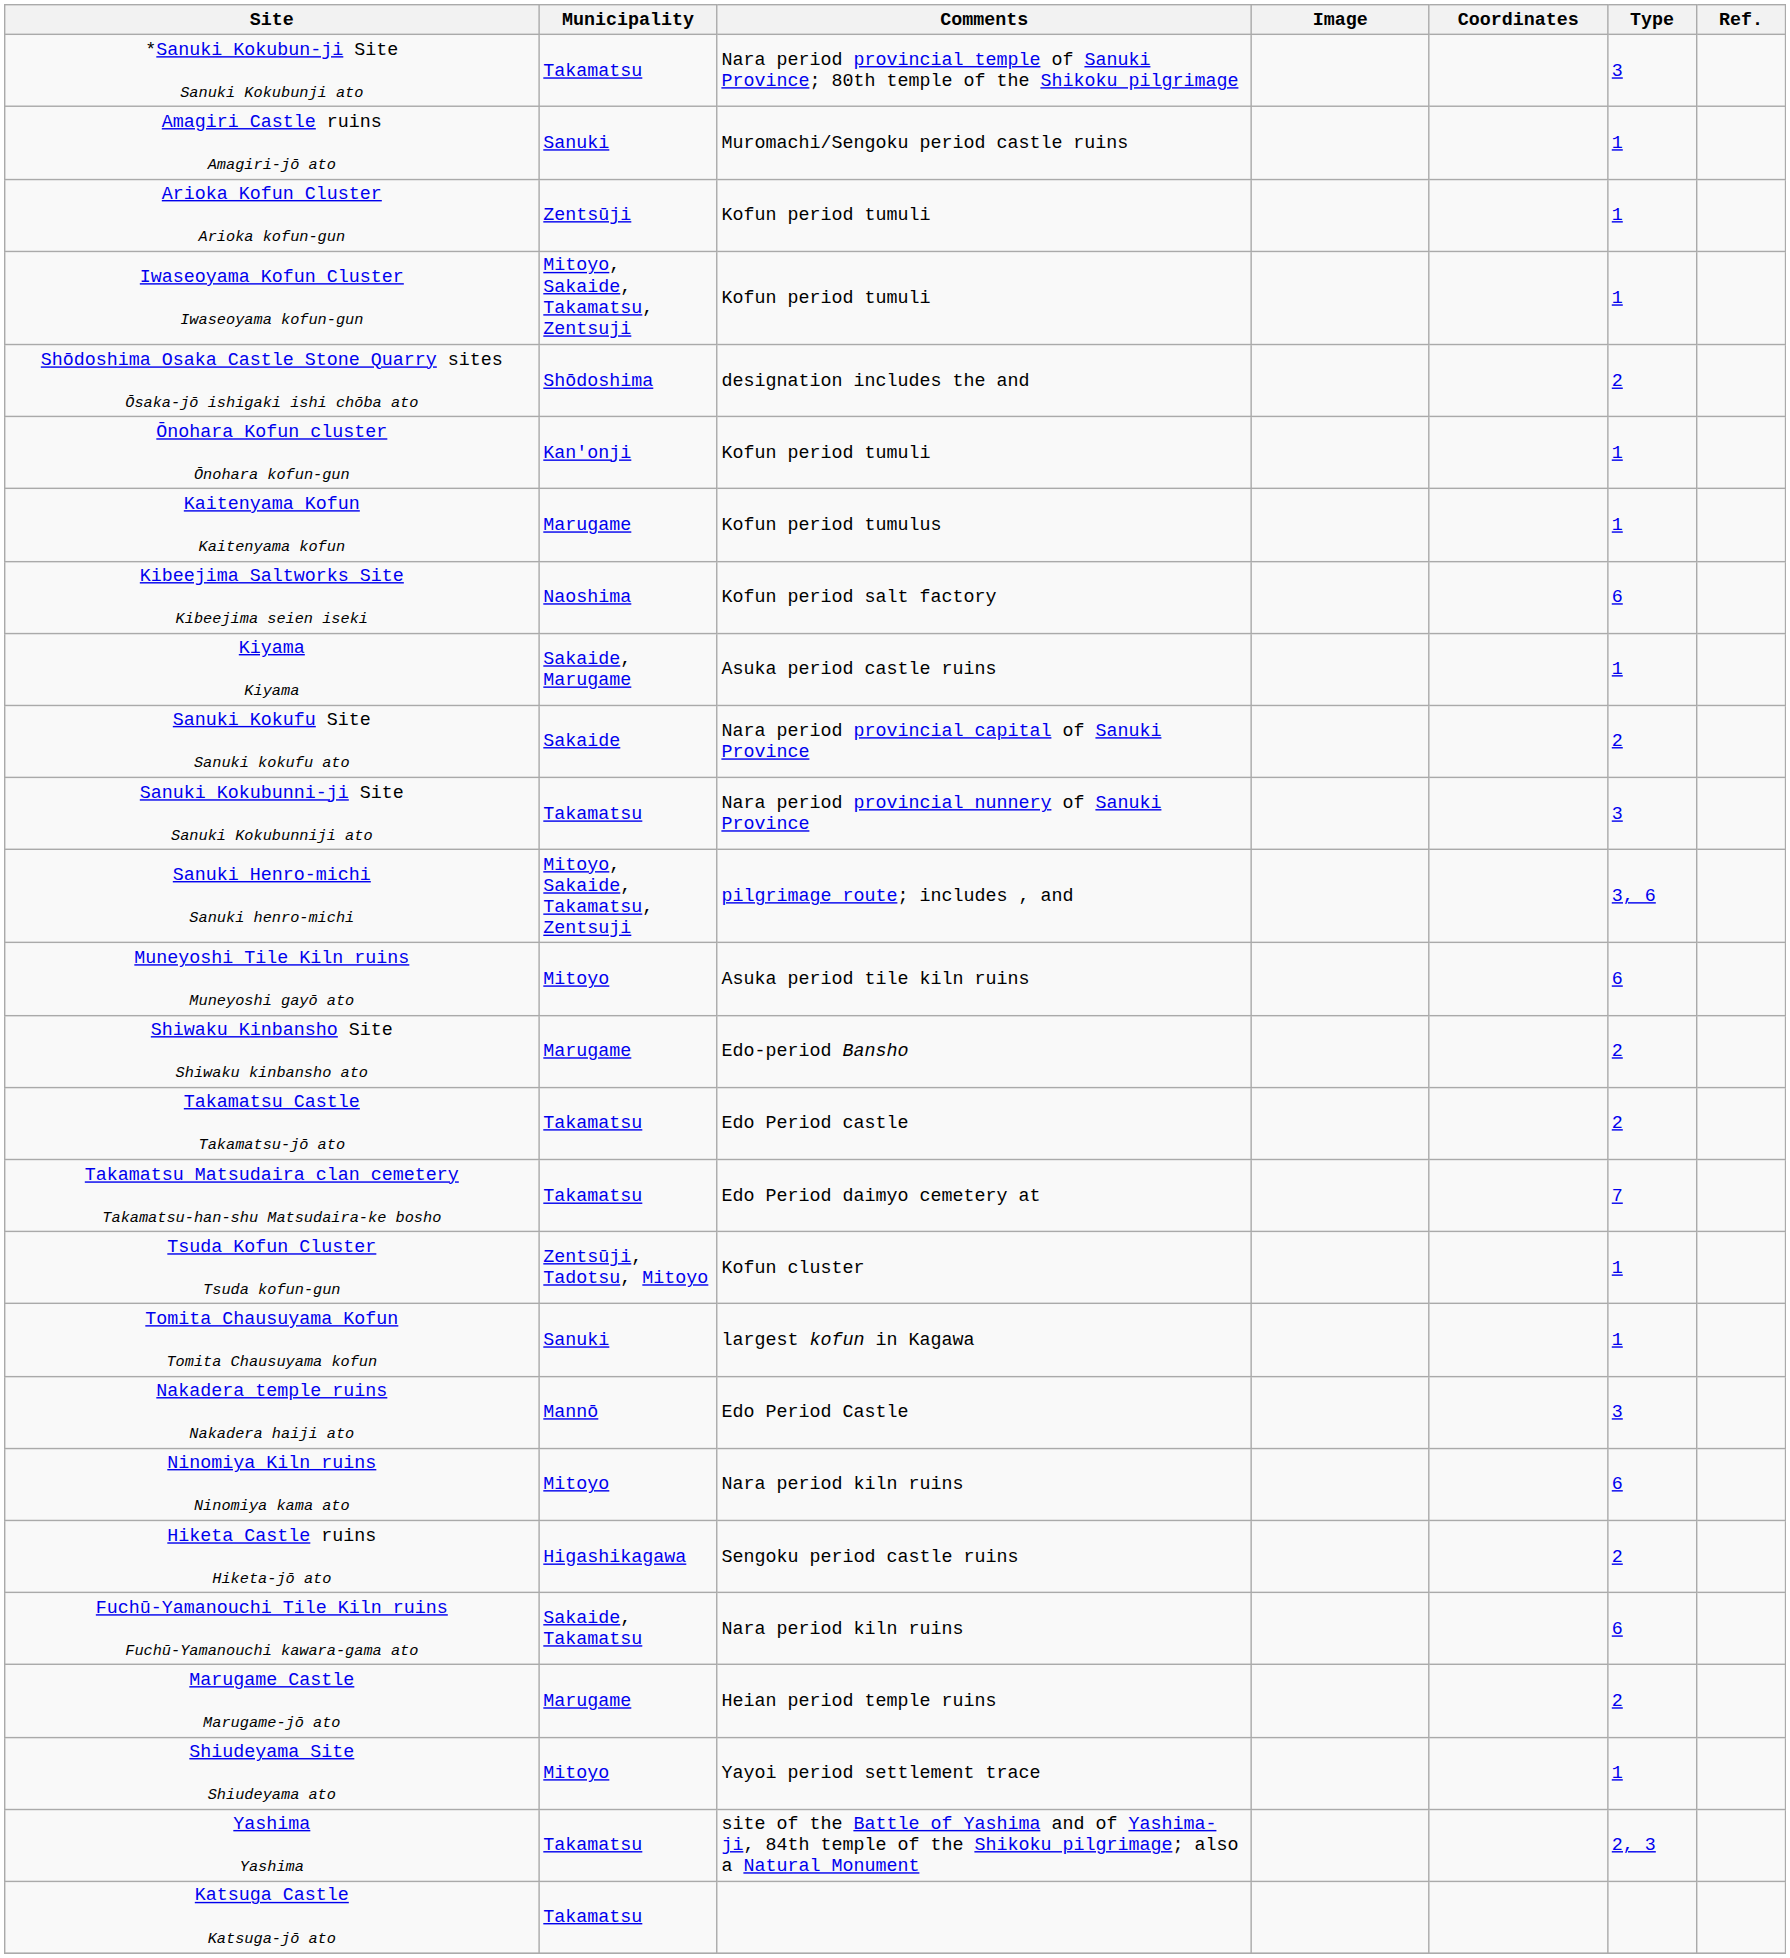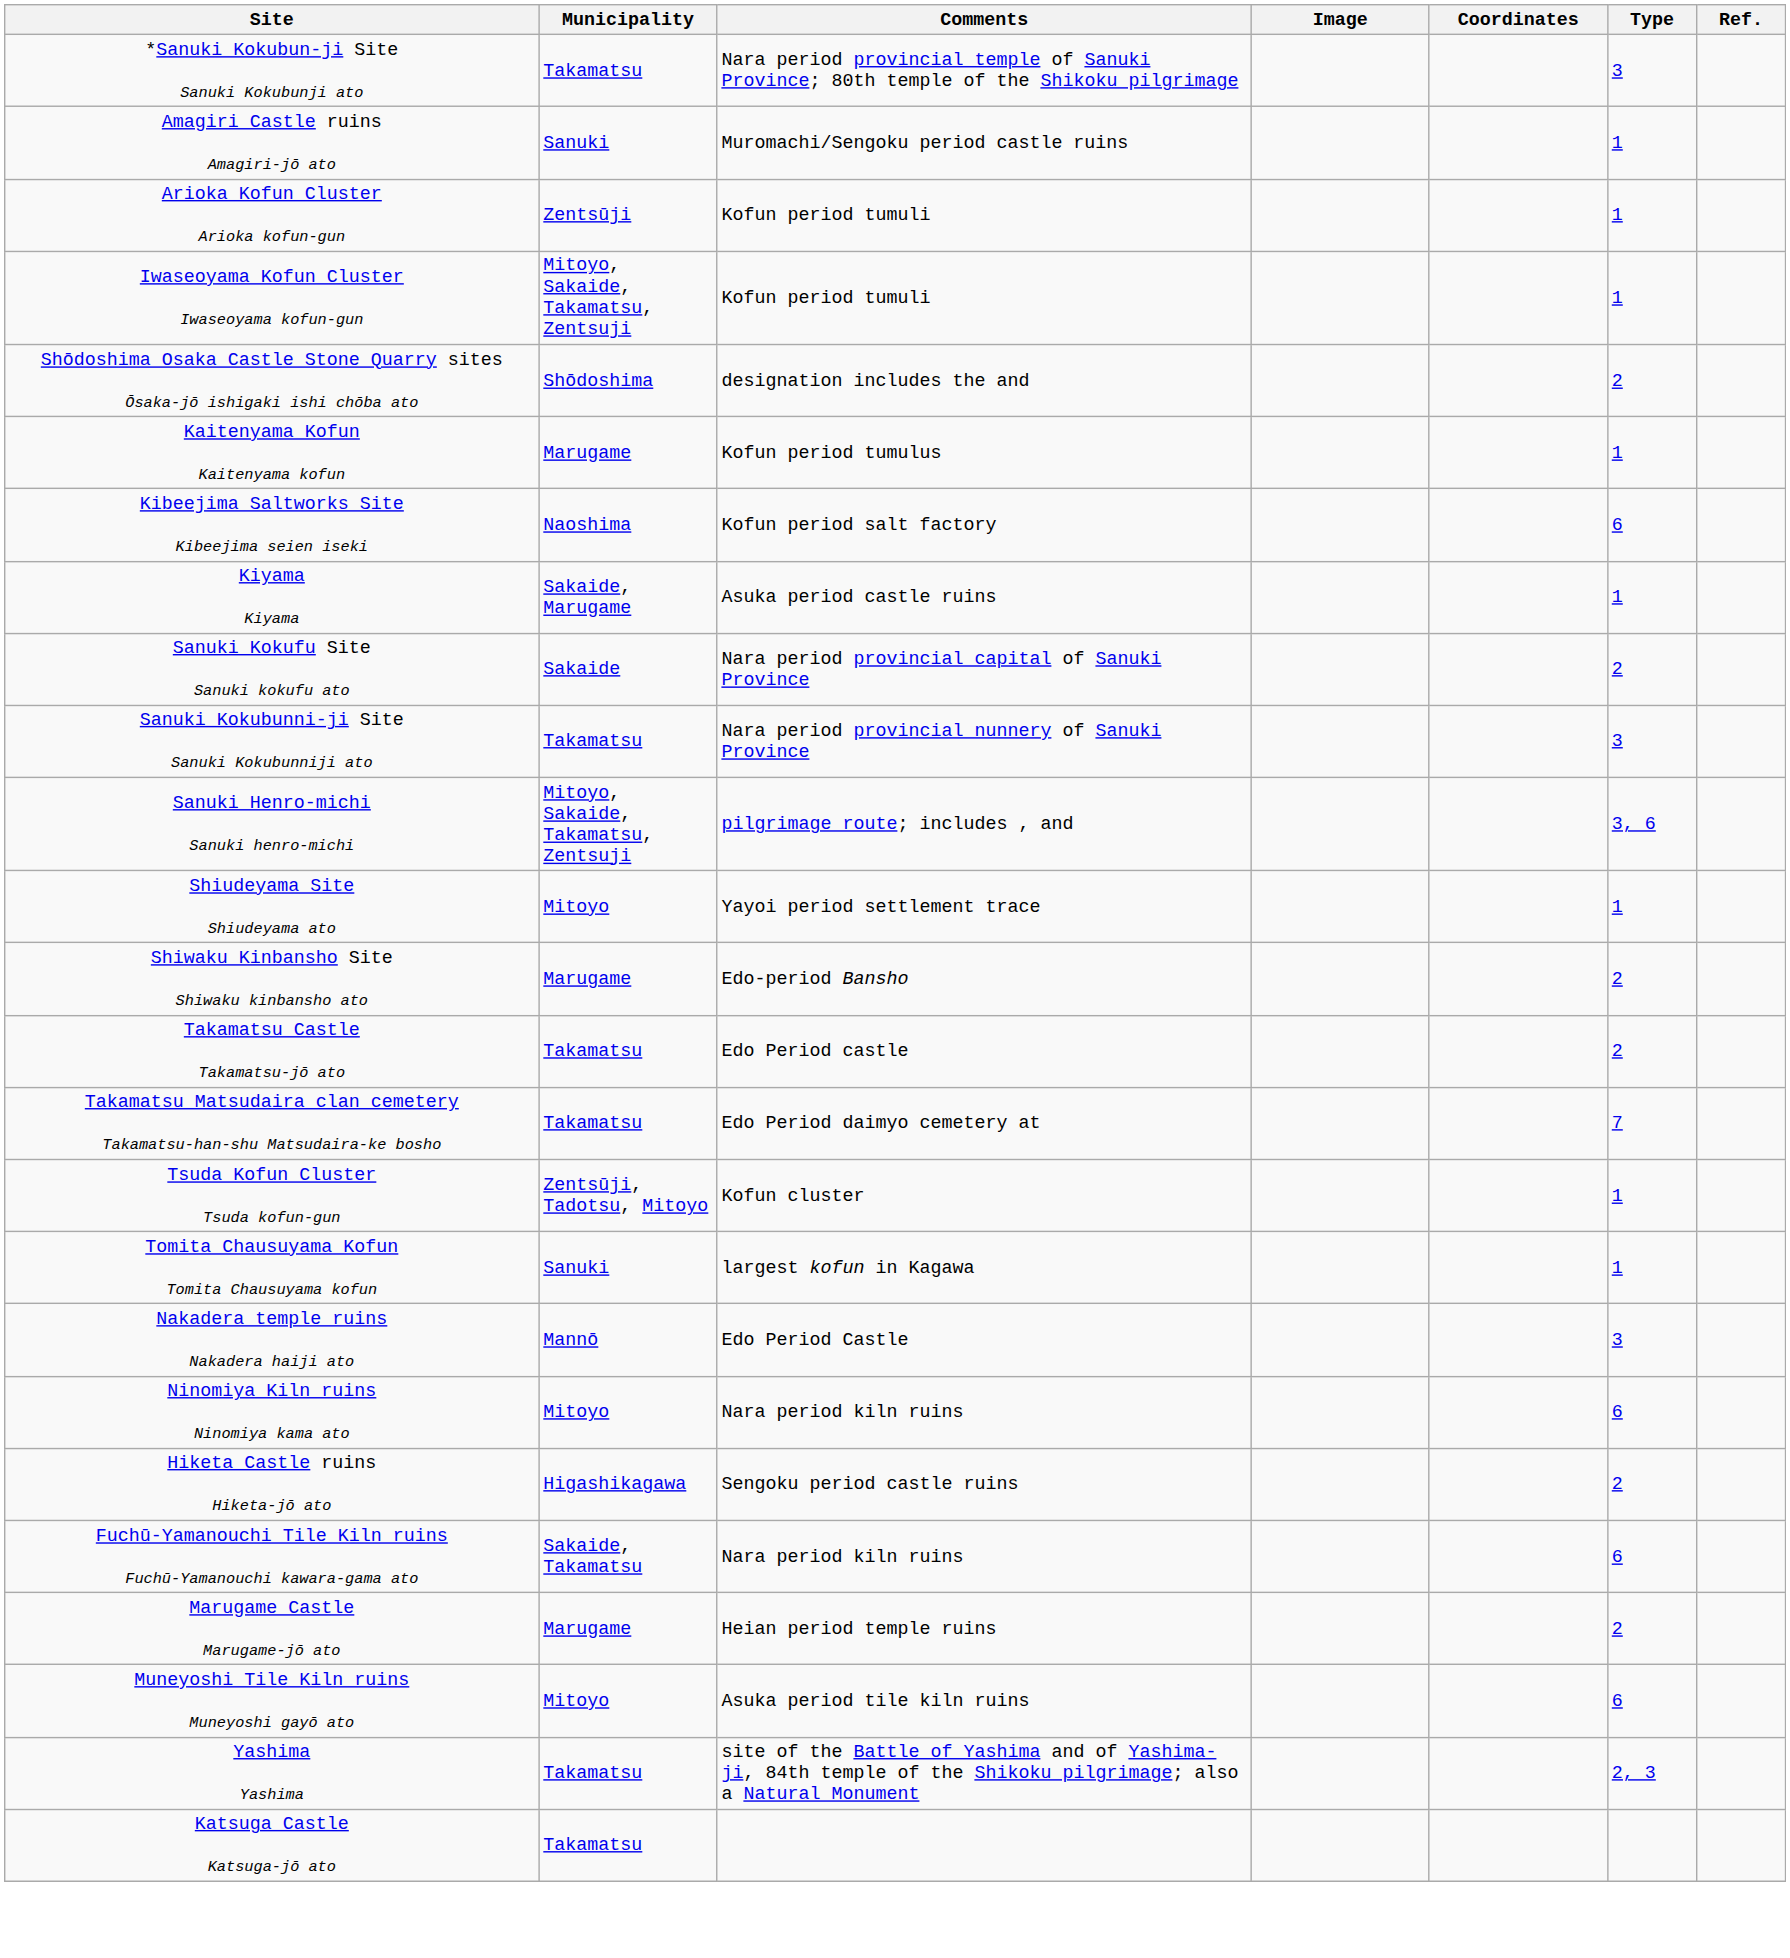 <table class="wikitable sortable"  style="width:100%;">
 <tr>
 <th width="30%" align="left">Site</th>
 <th width="10%" align="left">Municipality</th>
 <th width="30%" align="left" class="unsortable">Comments</th>
 <th width="10%" align="left"  class="unsortable">Image</th>
 <th width="10%" align="left" class="unsortable">Coordinates</th>
 <th width="5%" align="left">Type</th>
 <th width="5%" align="left"  class="unsortable">Ref.</th>
 </tr>
 <tr>
 <td align="center">*<a href='#'>Sanuki Kokubun-ji</a> Site<br><br><small><em>Sanuki Kokubunji ato</em></small></td>
 <td><a href='#'>Takamatsu</a></td>
 <td>Nara period  <a href='#'>provincial temple</a> of <a href='#'>Sanuki Province</a>; 80th temple of the <a href='#'>Shikoku pilgrimage</a></td>
 <td></td>
 <td></td>
 <td><a href='#'>3</a></td>
 <td></td>
 </tr>
 <tr>
 <td align="center"><a href='#'>Amagiri Castle</a> ruins<br><br><small><em>Amagiri-jō ato</em></small></td>
 <td><a href='#'>Sanuki</a></td>
 <td>Muromachi/Sengoku period castle ruins</td>
 <td></td>
 <td></td>
 <td><a href='#'>1</a></td>
 <td></td>
 </tr>
 <tr>
 <td align="center"><a href='#'>Arioka Kofun Cluster</a><br><br><small><em>Arioka kofun-gun</em></small></td>
 <td><a href='#'>Zentsūji</a></td>
 <td>Kofun period tumuli</td>
 <td></td>
 <td></td>
 <td><a href='#'>1</a></td>
 <td></td>
 </tr>
 <tr>
 <td align="center"><a href='#'>Iwaseoyama Kofun Cluster</a><br><br><small><em>Iwaseoyama kofun-gun</em></small></td>
 <td><a href='#'>Mitoyo</a>, <a href='#'>Sakaide</a>, <a href='#'>Takamatsu</a>, <a href='#'>Zentsuji</a></td>
 <td>Kofun period tumuli</td>
 <td></td>
 <td></td>
 <td><a href='#'>1</a></td>
 <td></td>
 </tr>
 <tr>
 <td align="center"><a href='#'>Shōdoshima Osaka Castle Stone Quarry</a> sites<br><br><small><em>Ōsaka-jō ishigaki ishi chōba ato</em></small></td>
 <td><a href='#'>Shōdoshima</a></td>
 <td>designation includes the  and </td>
 <td></td>
 <td></td>
 <td><a href='#'>2</a></td>
-<td></td>
-</tr>
-<tr>
-<td align="center"><a href='#'>Ōnohara Kofun cluster</a><br><br><small><em>Ōnohara kofun-gun</em></small></td>
-<td><a href='#'>Kan'onji</a></td>
-<td>Kofun period tumuli</td>
-<td></td>
-<td></td>
-<td><a href='#'>1</a></td>
 <td></td>
 </tr>
 <tr>
 <td align="center"><a href='#'>Kaitenyama Kofun</a><br><br><small><em>Kaitenyama kofun</em></small></td>
 <td><a href='#'>Marugame</a></td>
 <td>Kofun period tumulus</td>
 <td></td>
 <td></td>
 <td><a href='#'>1</a></td>
 <td></td>
 </tr>
 <tr>
 <td align="center"><a href='#'>Kibeejima Saltworks Site</a><br><br><small><em>Kibeejima seien iseki</em></small></td>
 <td><a href='#'>Naoshima</a></td>
 <td>Kofun period salt factory</td>
 <td></td>
 <td></td>
 <td><a href='#'>6</a></td>
 <td></td>
 </tr>
 <tr>
 <td align="center"><a href='#'>Kiyama</a><br><br><small><em>Kiyama</em></small></td>
 <td><a href='#'>Sakaide</a>, <a href='#'>Marugame</a></td>
 <td>Asuka period castle ruins</td>
 <td></td>
 <td></td>
 <td><a href='#'>1</a></td>
 <td></td>
 </tr>
 <tr>
 <td align="center"><a href='#'>Sanuki Kokufu</a> Site<br><br><small><em>Sanuki kokufu ato</em></small></td>
 <td><a href='#'>Sakaide</a></td>
 <td>Nara period <a href='#'>provincial capital</a> of <a href='#'>Sanuki Province</a></td>
 <td></td>
 <td></td>
 <td><a href='#'>2</a></td>
 <td></td>
 </tr>
 <tr>
 <td align="center"><a href='#'>Sanuki Kokubunni-ji</a> Site<br><br><small><em>Sanuki Kokubunniji ato</em></small></td>
 <td><a href='#'>Takamatsu</a></td>
 <td>Nara period <a href='#'>provincial nunnery</a> of <a href='#'>Sanuki Province</a></td>
 <td></td>
 <td></td>
 <td><a href='#'>3</a></td>
 <td></td>
 </tr>
 <tr>
 <td align="center"><a href='#'>Sanuki Henro-michi</a><br><br><small><em>Sanuki henro-michi</em></small></td>
 <td><a href='#'>Mitoyo</a>, <a href='#'>Sakaide</a>, <a href='#'>Takamatsu</a>, <a href='#'>Zentsuji</a></td>
 <td><a href='#'>pilgrimage route</a>; includes ,  and </td>
 <td></td>
 <td></td>
 <td><a href='#'>3, 6</a></td>
 <td></td>
 </tr>
 <tr>
-<td align="center"><a href='#'>Muneyoshi Tile Kiln ruins</a><br><br><small><em>Muneyoshi gayō ato</em></small></td>
+<td align="center"><a href='#'>Shiudeyama Site</a><br><br><small><em>Shiudeyama ato</em></small></td>
 <td><a href='#'>Mitoyo</a></td>
-<td>Asuka period tile kiln ruins</td>
+<td>Yayoi period settlement trace</td>
 <td></td>
 <td></td>
-<td><a href='#'>6</a></td>
+<td><a href='#'>1</a></td>
 <td></td>
 </tr>
 <tr>
 <td align="center"><a href='#'>Shiwaku Kinbansho</a> Site<br><br><small><em>Shiwaku kinbansho ato</em></small></td>
 <td><a href='#'>Marugame</a></td>
 <td>Edo-period <em>Bansho</em></td>
 <td></td>
 <td></td>
 <td><a href='#'>2</a></td>
 <td></td>
 </tr>
 <tr>
 <td align="center"><a href='#'>Takamatsu Castle</a><br><br><small><em>Takamatsu-jō ato</em></small></td>
 <td><a href='#'>Takamatsu</a></td>
 <td>Edo Period castle</td>
 <td></td>
 <td></td>
 <td><a href='#'>2</a></td>
 <td></td>
 </tr>
 <tr>
 <td align="center"><a href='#'>Takamatsu Matsudaira clan cemetery</a><br><br><small><em>Takamatsu-han-shu Matsudaira-ke bosho</em></small></td>
 <td><a href='#'>Takamatsu</a></td>
 <td>Edo Period daimyo cemetery at </td>
 <td></td>
 <td></td>
 <td><a href='#'>7</a></td>
 <td></td>
 </tr>
 <tr>
 <td align="center"><a href='#'>Tsuda Kofun Cluster</a><br><br><small><em>Tsuda kofun-gun</em></small></td>
 <td><a href='#'>Zentsūji</a>, <a href='#'>Tadotsu</a>, <a href='#'>Mitoyo</a></td>
 <td>Kofun cluster</td>
 <td></td>
 <td></td>
 <td><a href='#'>1</a></td>
 <td></td>
 </tr>
 <tr>
 <td align="center"><a href='#'>Tomita Chausuyama Kofun</a><br><br><small><em>Tomita Chausuyama kofun</em></small></td>
 <td><a href='#'>Sanuki</a></td>
 <td>largest <em>kofun</em> in Kagawa</td>
 <td></td>
 <td></td>
 <td><a href='#'>1</a></td>
 <td></td>
 </tr>
 <tr>
 <td align="center"><a href='#'>Nakadera temple ruins</a><br><br><small><em>Nakadera haiji ato</em></small></td>
 <td><a href='#'>Mannō</a></td>
 <td>Edo Period Castle</td>
 <td></td>
 <td></td>
 <td><a href='#'>3</a></td>
 <td></td>
 </tr>
 <tr>
 <td align="center"><a href='#'>Ninomiya Kiln ruins</a><br><br><small><em>Ninomiya kama ato</em></small></td>
 <td><a href='#'>Mitoyo</a></td>
 <td>Nara period kiln ruins</td>
 <td></td>
 <td></td>
 <td><a href='#'>6</a></td>
 <td></td>
 </tr>
 <tr>
 <td align="center"><a href='#'>Hiketa Castle</a> ruins<br><br><small><em>Hiketa-jō ato</em></small></td>
 <td><a href='#'>Higashikagawa</a></td>
 <td>Sengoku period castle ruins</td>
 <td></td>
 <td></td>
 <td><a href='#'>2</a></td>
 <td></td>
 </tr>
 <tr>
 <td align="center"><a href='#'>Fuchū-Yamanouchi Tile Kiln ruins</a><br><br><small><em>Fuchū-Yamanouchi kawara-gama ato</em></small></td>
 <td><a href='#'>Sakaide</a>, <a href='#'>Takamatsu</a></td>
 <td>Nara period kiln ruins</td>
 <td></td>
 <td></td>
 <td><a href='#'>6</a></td>
 <td></td>
 </tr>
 <tr>
 <td align="center"><a href='#'>Marugame Castle</a><br><br><small><em>Marugame-jō ato</em></small></td>
 <td><a href='#'>Marugame</a></td>
 <td>Heian period temple ruins</td>
 <td></td>
 <td></td>
 <td><a href='#'>2</a></td>
 <td></td>
 </tr>
 <tr>
-<td align="center"><a href='#'>Shiudeyama Site</a><br><br><small><em>Shiudeyama ato</em></small></td>
+<td align="center"><a href='#'>Muneyoshi Tile Kiln ruins</a><br><br><small><em>Muneyoshi gayō ato</em></small></td>
 <td><a href='#'>Mitoyo</a></td>
-<td>Yayoi period settlement trace</td>
+<td>Asuka period tile kiln ruins</td>
 <td></td>
 <td></td>
-<td><a href='#'>1</a></td>
+<td><a href='#'>6</a></td>
 <td></td>
 </tr>
 <tr>
 <td align="center"><a href='#'>Yashima</a><br><br><small><em>Yashima</em></small></td>
 <td><a href='#'>Takamatsu</a></td>
 <td>site of the <a href='#'>Battle of Yashima</a> and of <a href='#'>Yashima-ji</a>, 84th temple of the <a href='#'>Shikoku pilgrimage</a>; also a <a href='#'>Natural Monument</a></td>
 <td></td>
 <td></td>
 <td><a href='#'>2, 3</a></td>
 <td></td>
 </tr>
 <tr>
 <td align="center"><a href='#'>Katsuga Castle</a><br><br><small><em>Katsuga-jō ato</em></small></td>
 <td><a href='#'>Takamatsu</a></td>
 <td></td>
 <td></td>
 <td></td>
 <td></td>
 <td></td>
 </tr>
 <tr>
 </tr>
 </table>
